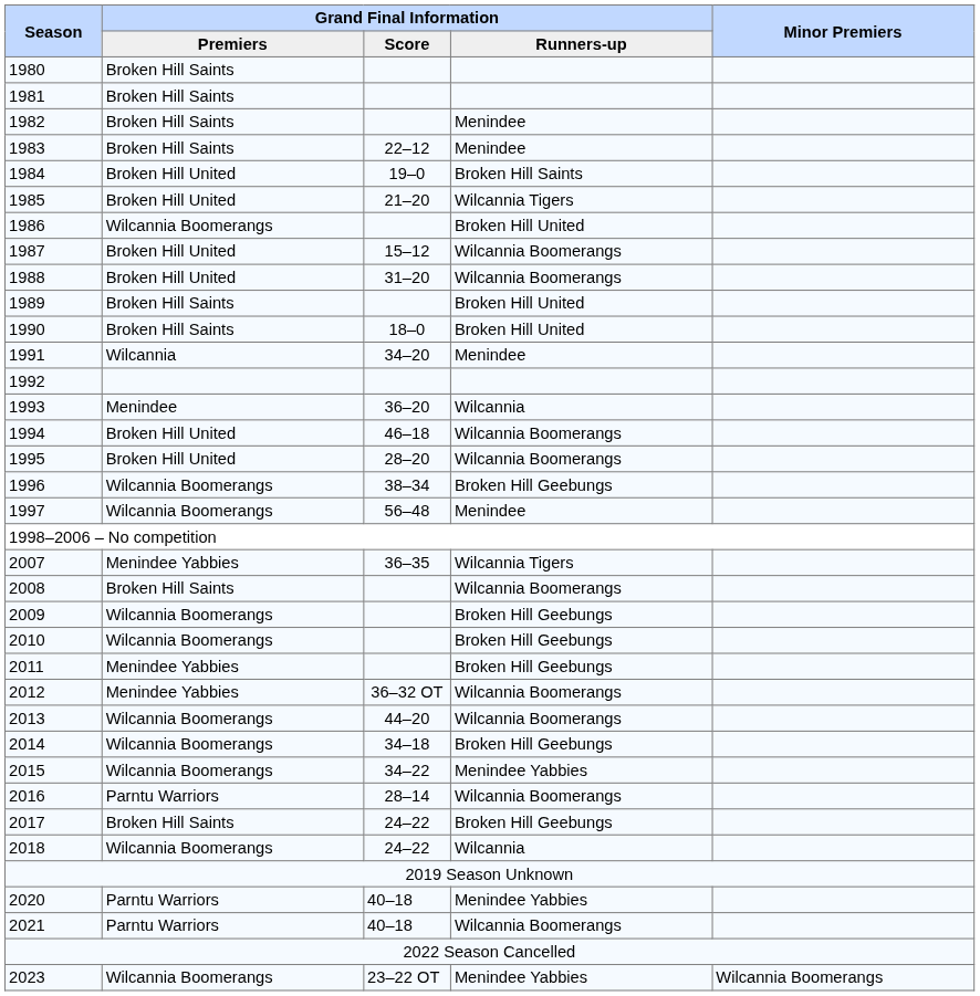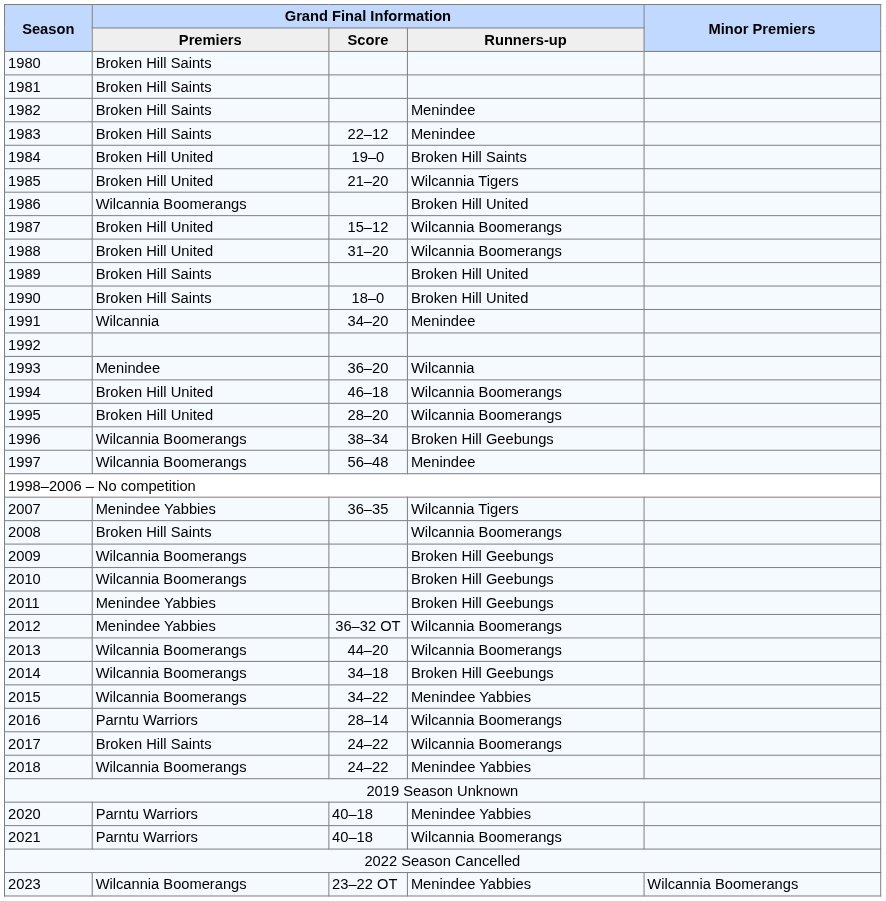 <table border=1 style="border-collapse:collapse; font-size:90%;" cellpadding=3 cellspacing=0 width=68%>
 <tr bgcolor=#C1D8FF>
 <th rowspan=2 width=10%>Season</th>
 <th rowspan=1 colspan=3>Grand Final Information</th>
 <th rowspan=2 width=27%>Minor Premiers</th>
 </tr>
 <tr bgcolor=#EFEFEF>
 <th rowspan=1 width=27%>Premiers</th>
 <th rowspan=1 width=9%>Score</th>
 <th rowspan=1 width=27%>Runners-up</th>
 </tr>
 <tr bgcolor=#F5FAFF>
 <td>1980</td>
 <td>Broken Hill Saints</td>
 <td></td>
 <td></td>
 <td></td>
 </tr>
 <tr bgcolor=#F5FAFF>
 <td>1981</td>
 <td>Broken Hill Saints</td>
 <td></td>
 <td></td>
 <td></td>
 </tr>
 <tr bgcolor=#F5FAFF>
 <td>1982</td>
 <td>Broken Hill Saints</td>
 <td></td>
 <td>Menindee</td>
 <td></td>
 </tr>
 <tr bgcolor=#F5FAFF>
 <td>1983</td>
 <td>Broken Hill Saints</td>
 <td align=center>22–12</td>
 <td>Menindee</td>
 <td></td>
 </tr>
 <tr bgcolor=#F5FAFF>
 <td>1984</td>
 <td>Broken Hill United</td>
 <td align=center>19–0</td>
 <td>Broken Hill Saints</td>
 <td></td>
 </tr>
 <tr bgcolor=#F5FAFF>
 <td>1985</td>
 <td>Broken Hill United</td>
 <td align=center>21–20</td>
 <td>Wilcannia Tigers</td>
 <td></td>
 </tr>
 <tr bgcolor=#F5FAFF>
 <td>1986</td>
 <td>Wilcannia Boomerangs</td>
 <td></td>
 <td>Broken Hill United</td>
 <td></td>
 </tr>
 <tr bgcolor=#F5FAFF>
 <td>1987</td>
 <td>Broken Hill United</td>
 <td align=center>15–12</td>
 <td>Wilcannia Boomerangs</td>
 <td></td>
 </tr>
 <tr bgcolor=#F5FAFF>
 <td>1988</td>
 <td>Broken Hill United</td>
 <td align=center>31–20</td>
 <td>Wilcannia Boomerangs</td>
 <td></td>
 </tr>
 <tr bgcolor=#F5FAFF>
 <td>1989</td>
 <td>Broken Hill Saints</td>
 <td></td>
 <td>Broken Hill United</td>
 <td></td>
 </tr>
 <tr bgcolor=#F5FAFF>
 <td>1990</td>
 <td>Broken Hill Saints</td>
 <td align=center>18–0</td>
 <td>Broken Hill United</td>
 <td></td>
 </tr>
 <tr bgcolor=#F5FAFF>
 <td>1991</td>
 <td>Wilcannia</td>
 <td align=center>34–20</td>
 <td>Menindee</td>
 <td></td>
 </tr>
 <tr bgcolor=#F5FAFF>
 <td>1992</td>
 <td></td>
 <td></td>
 <td></td>
 <td></td>
 </tr>
 <tr bgcolor=#F5FAFF>
 <td>1993</td>
 <td>Menindee</td>
 <td align=center>36–20</td>
 <td>Wilcannia</td>
 <td></td>
 </tr>
 <tr bgcolor=#F5FAFF>
 <td>1994</td>
 <td>Broken Hill United</td>
 <td align=center>46–18</td>
 <td>Wilcannia Boomerangs</td>
 <td></td>
 </tr>
 <tr bgcolor=#F5FAFF>
 <td>1995</td>
 <td>Broken Hill United</td>
 <td align=center>28–20</td>
 <td>Wilcannia Boomerangs</td>
 <td></td>
 </tr>
 <tr bgcolor=#F5FAFF>
 <td>1996</td>
 <td>Wilcannia Boomerangs</td>
 <td align=center>38–34</td>
 <td>Broken Hill Geebungs</td>
 <td></td>
 </tr>
 <tr bgcolor=#F5FAFF>
 <td>1997</td>
 <td>Wilcannia Boomerangs</td>
 <td align=center>56–48</td>
 <td>Menindee</td>
 <td></td>
 </tr>
 <tr>
 <td colspan=5>1998–2006 – No competition</td>
 </tr>
 <tr bgcolor=#F5FAFF>
 <td>2007</td>
 <td>Menindee Yabbies</td>
 <td align=center>36–35</td>
 <td>Wilcannia Tigers</td>
 <td></td>
 </tr>
 <tr bgcolor=#F5FAFF>
 <td>2008</td>
 <td>Broken Hill Saints</td>
 <td align=center></td>
 <td>Wilcannia Boomerangs</td>
 <td></td>
 </tr>
 <tr bgcolor=#F5FAFF>
 <td>2009</td>
 <td>Wilcannia Boomerangs</td>
 <td align=center></td>
 <td>Broken Hill Geebungs</td>
 <td></td>
 </tr>
 <tr bgcolor=#F5FAFF>
 <td>2010</td>
 <td>Wilcannia Boomerangs</td>
 <td align=center></td>
 <td>Broken Hill Geebungs</td>
 <td></td>
 </tr>
 <tr bgcolor=#F5FAFF>
 <td>2011</td>
 <td>Menindee Yabbies</td>
 <td align=center></td>
 <td>Broken Hill Geebungs</td>
 <td></td>
 </tr>
 <tr bgcolor=#F5FAFF>
 <td>2012</td>
 <td>Menindee Yabbies</td>
 <td align=center>36–32 OT</td>
 <td>Wilcannia Boomerangs</td>
 <td></td>
 </tr>
 <tr bgcolor=#F5FAFF>
 <td>2013</td>
 <td>Wilcannia Boomerangs</td>
 <td align=center>44–20</td>
 <td>Wilcannia Boomerangs</td>
 <td></td>
 </tr>
 <tr bgcolor=#F5FAFF>
 <td>2014</td>
 <td>Wilcannia Boomerangs</td>
 <td align=center>34–18</td>
 <td>Broken Hill Geebungs</td>
 <td></td>
 </tr>
 <tr bgcolor=#F5FAFF>
 <td>2015</td>
 <td>Wilcannia Boomerangs</td>
 <td align=center>34–22</td>
 <td>Menindee Yabbies</td>
 <td></td>
 </tr>
 <tr bgcolor=#F5FAFF>
 <td>2016</td>
 <td>Parntu Warriors</td>
 <td align=center>28–14</td>
 <td>Wilcannia Boomerangs</td>
 <td></td>
 </tr>
 <tr bgcolor=#F5FAFF>
 <td>2017</td>
 <td>Broken Hill Saints</td>
 <td align=center>24–22</td>
-<td>Broken Hill Geebungs</td>
+<td>Wilcannia Boomerangs</td>
 <td></td>
 </tr>
 <tr bgcolor=#F5FAFF>
 <td>2018</td>
 <td>Wilcannia Boomerangs</td>
 <td align=center>24–22</td>
-<td>Wilcannia</td>
+<td>Menindee Yabbies</td>
 <td></td>
 </tr>
 <tr bgcolor=#F5FAFF>
 <td colspan=5 align=center>2019 Season Unknown</td>
 </tr>
 <tr bgcolor=#F5FAFF>
 <td>2020</td>
 <td>Parntu Warriors</td>
 <td>40–18</td>
 <td>Menindee Yabbies</td>
 <td></td>
 </tr>
 <tr bgcolor=#F5FAFF>
 <td>2021</td>
 <td>Parntu Warriors</td>
 <td>40–18</td>
 <td>Wilcannia Boomerangs</td>
 <td></td>
 </tr>
 <tr bgcolor=#F5FAFF>
 <td colspan=5 align=center>2022 Season Cancelled</td>
 </tr>
 <tr bgcolor=#F5FAFF>
 <td>2023</td>
 <td>Wilcannia Boomerangs</td>
 <td>23–22 OT</td>
 <td>Menindee Yabbies</td>
 <td>Wilcannia Boomerangs</td>
 </tr>
 </table>
